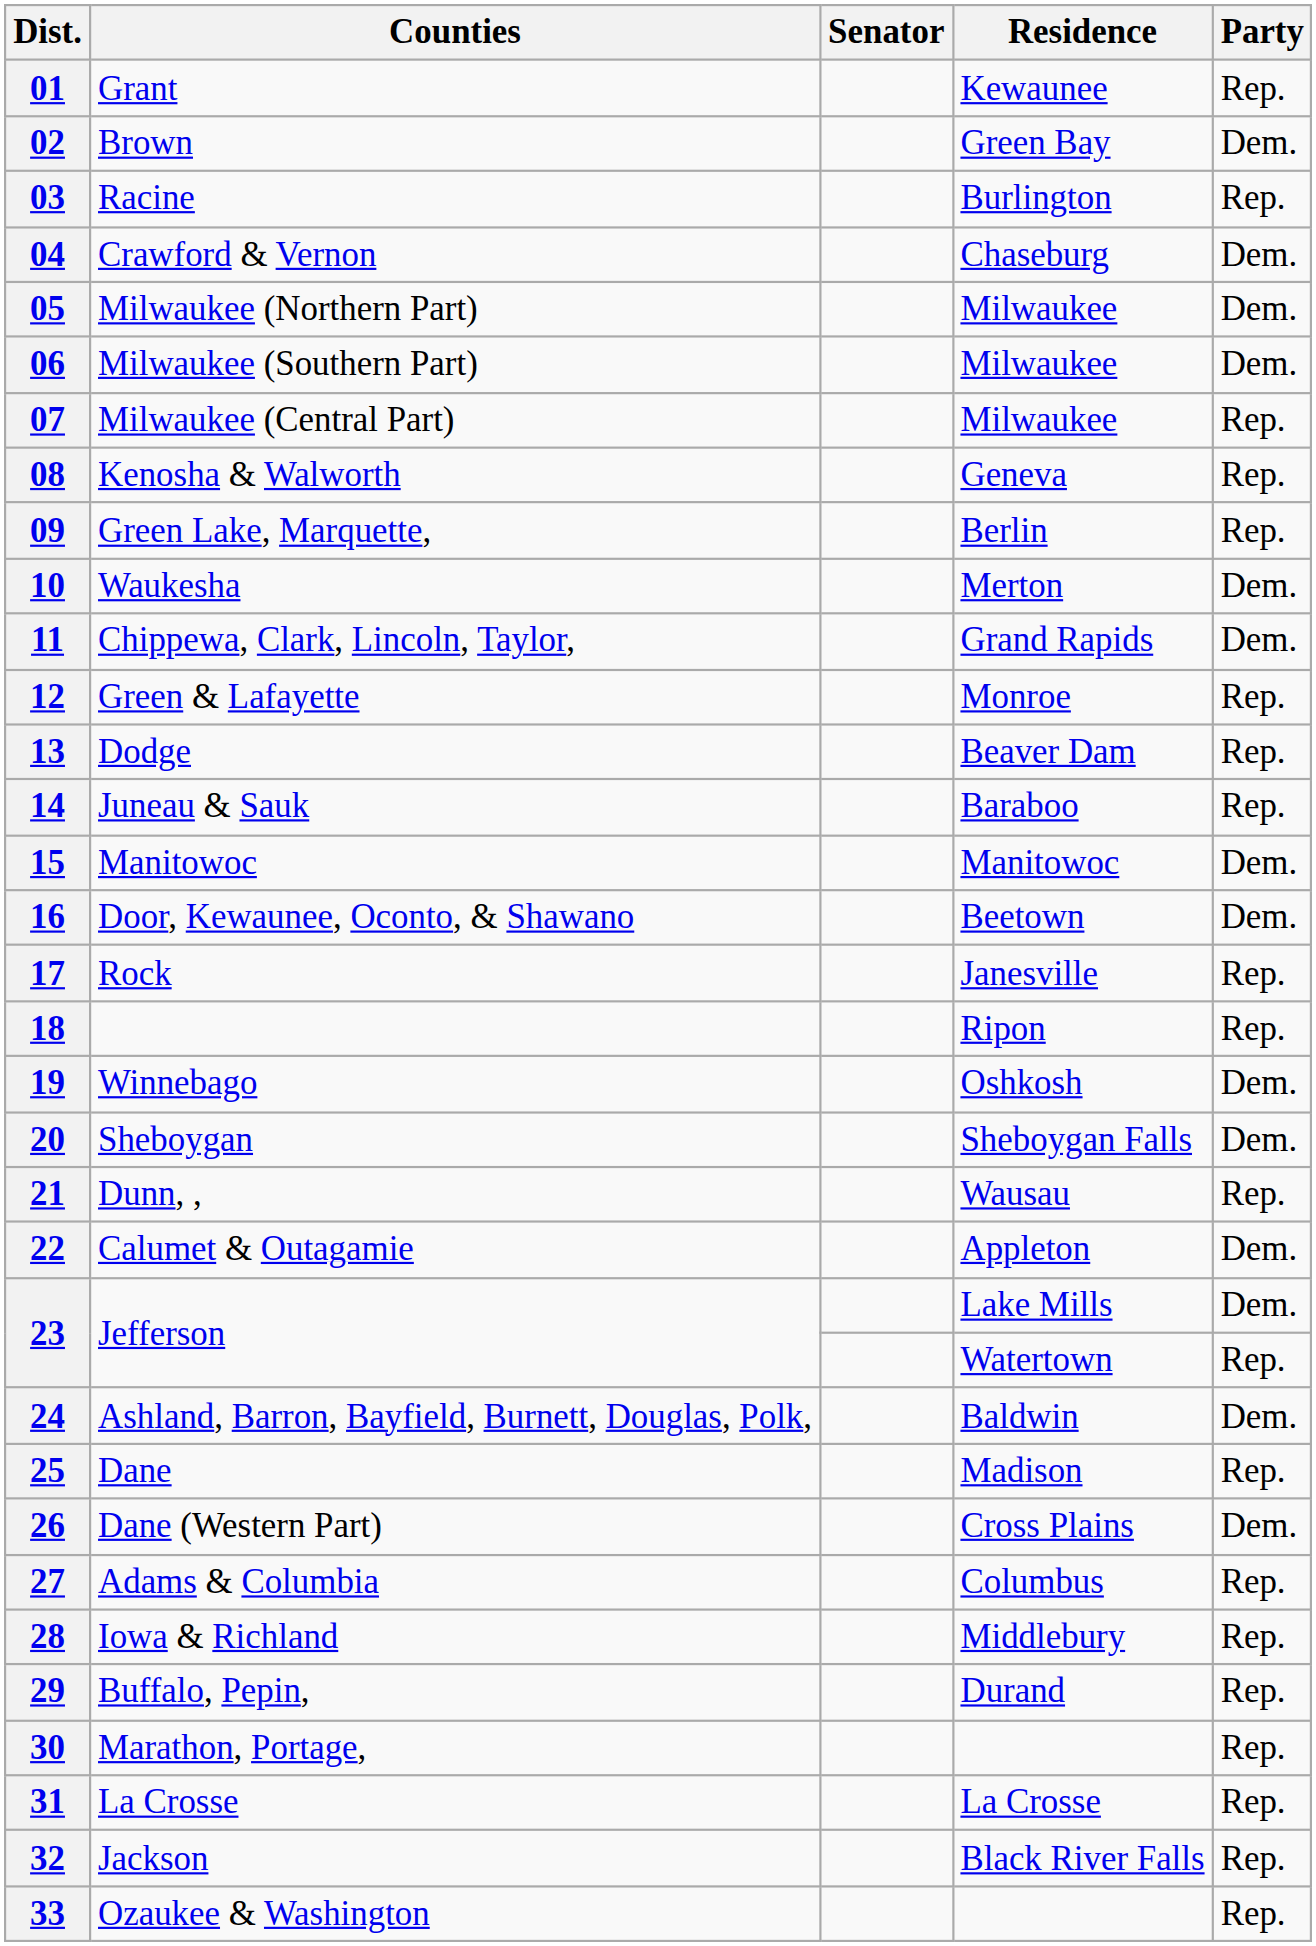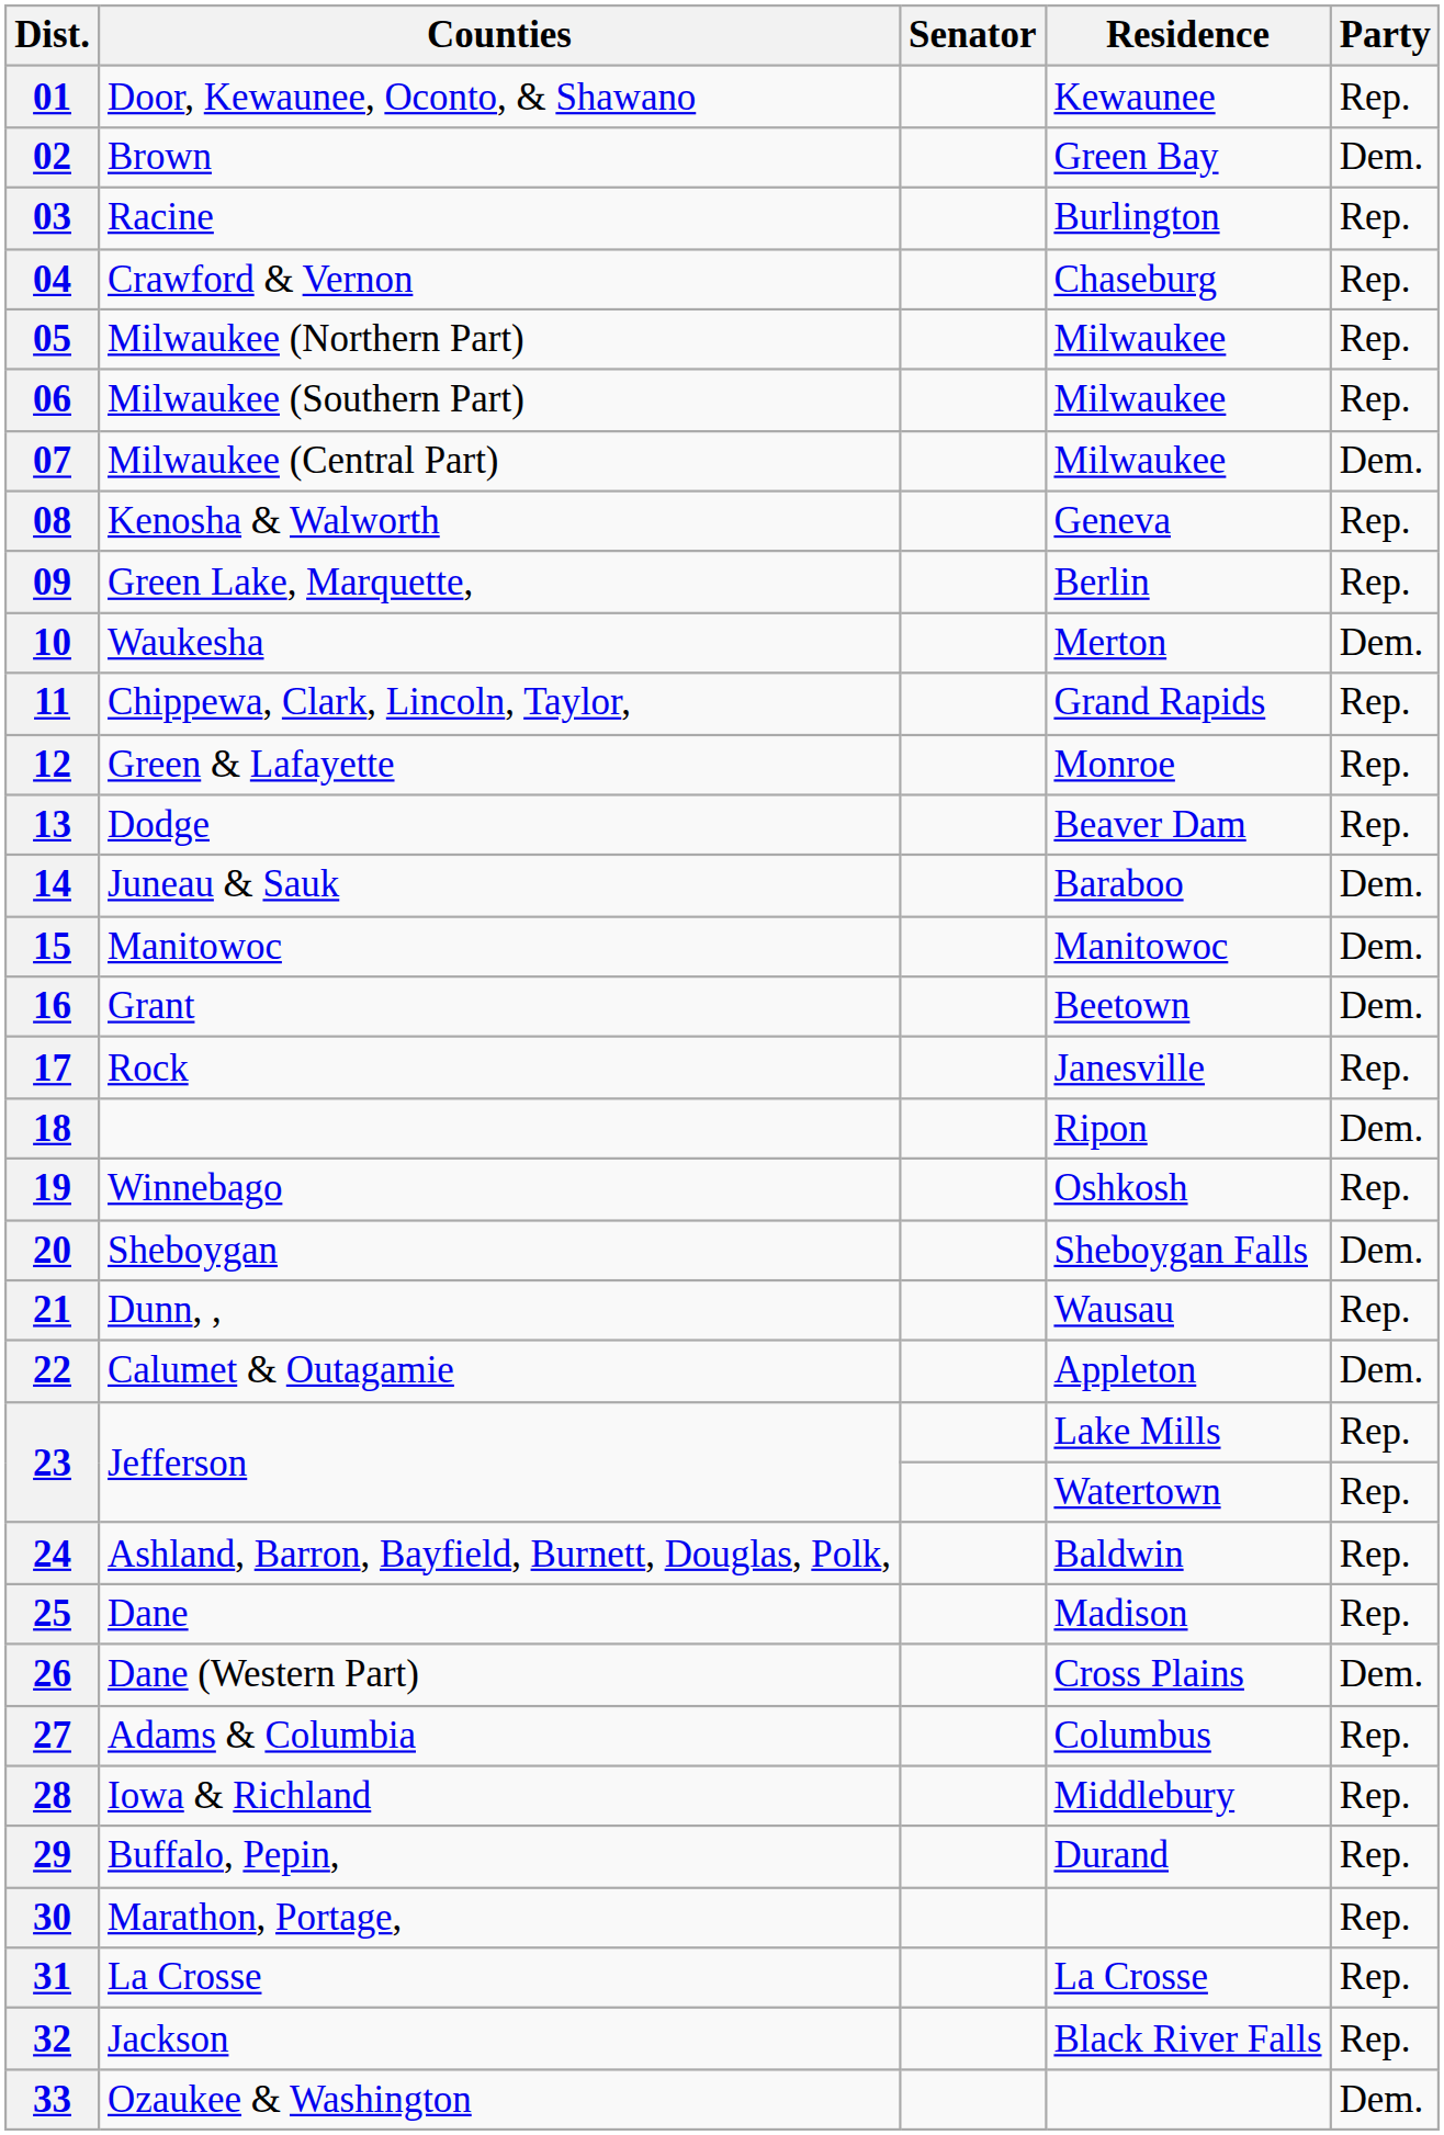 <table class="wikitable sortable">
 <tr>
 <th>Dist.</th>
 <th>Counties</th>
 <th>Senator</th>
 <th>Residence</th>
 <th>Party</th>
 </tr>
 <tr>
 <th><a href='#'>01</a></th>
-<td><a href='#'>Grant</a></td>
+<td><a href='#'>Door</a>, <a href='#'>Kewaunee</a>, <a href='#'>Oconto</a>, & <a href='#'>Shawano</a></td>
 <td></td>
 <td><a href='#'>Kewaunee</a></td>
 <td>Rep.</td>
 </tr>
 <tr>
 <th><a href='#'>02</a></th>
 <td><a href='#'>Brown</a></td>
 <td></td>
 <td><a href='#'>Green Bay</a></td>
 <td>Dem.</td>
 </tr>
 <tr>
 <th><a href='#'>03</a></th>
 <td><a href='#'>Racine</a></td>
 <td></td>
 <td><a href='#'>Burlington</a></td>
 <td>Rep.</td>
 </tr>
 <tr>
 <th><a href='#'>04</a></th>
 <td><a href='#'>Crawford</a> & <a href='#'>Vernon</a></td>
 <td></td>
 <td><a href='#'>Chaseburg</a></td>
-<td>Dem.</td>
+<td>Rep.</td>
 </tr>
 <tr>
 <th><a href='#'>05</a></th>
 <td><a href='#'>Milwaukee</a> (Northern Part)</td>
 <td></td>
 <td><a href='#'>Milwaukee</a></td>
-<td>Dem.</td>
+<td>Rep.</td>
 </tr>
 <tr>
 <th><a href='#'>06</a></th>
 <td><a href='#'>Milwaukee</a> (Southern Part)</td>
 <td></td>
 <td><a href='#'>Milwaukee</a></td>
-<td>Dem.</td>
+<td>Rep.</td>
 </tr>
 <tr>
 <th><a href='#'>07</a></th>
 <td><a href='#'>Milwaukee</a> (Central Part)</td>
 <td></td>
 <td><a href='#'>Milwaukee</a></td>
-<td>Rep.</td>
+<td>Dem.</td>
 </tr>
 <tr>
 <th><a href='#'>08</a></th>
 <td><a href='#'>Kenosha</a> & <a href='#'>Walworth</a></td>
 <td></td>
 <td><a href='#'>Geneva</a></td>
 <td>Rep.</td>
 </tr>
 <tr>
 <th><a href='#'>09</a></th>
 <td><a href='#'>Green Lake</a>, <a href='#'>Marquette</a>, </td>
 <td></td>
 <td><a href='#'>Berlin</a></td>
 <td>Rep.</td>
 </tr>
 <tr>
 <th><a href='#'>10</a></th>
 <td><a href='#'>Waukesha</a></td>
 <td></td>
 <td><a href='#'>Merton</a></td>
 <td>Dem.</td>
 </tr>
 <tr>
 <th><a href='#'>11</a></th>
 <td><a href='#'>Chippewa</a>, <a href='#'>Clark</a>, <a href='#'>Lincoln</a>, <a href='#'>Taylor</a>, </td>
 <td></td>
 <td><a href='#'>Grand Rapids</a></td>
-<td>Dem.</td>
+<td>Rep.</td>
 </tr>
 <tr>
 <th><a href='#'>12</a></th>
 <td><a href='#'>Green</a> & <a href='#'>Lafayette</a></td>
 <td></td>
 <td><a href='#'>Monroe</a></td>
 <td>Rep.</td>
 </tr>
 <tr>
 <th><a href='#'>13</a></th>
 <td><a href='#'>Dodge</a></td>
 <td></td>
 <td><a href='#'>Beaver Dam</a></td>
 <td>Rep.</td>
 </tr>
 <tr>
 <th><a href='#'>14</a></th>
 <td><a href='#'>Juneau</a> & <a href='#'>Sauk</a></td>
 <td></td>
 <td><a href='#'>Baraboo</a></td>
-<td>Rep.</td>
+<td>Dem.</td>
 </tr>
 <tr>
 <th><a href='#'>15</a></th>
 <td><a href='#'>Manitowoc</a></td>
 <td></td>
 <td><a href='#'>Manitowoc</a></td>
 <td>Dem.</td>
 </tr>
 <tr>
 <th><a href='#'>16</a></th>
-<td><a href='#'>Door</a>, <a href='#'>Kewaunee</a>, <a href='#'>Oconto</a>, & <a href='#'>Shawano</a></td>
+<td><a href='#'>Grant</a></td>
 <td></td>
 <td><a href='#'>Beetown</a></td>
 <td>Dem.</td>
 </tr>
 <tr>
 <th><a href='#'>17</a></th>
 <td><a href='#'>Rock</a></td>
 <td></td>
 <td><a href='#'>Janesville</a></td>
 <td>Rep.</td>
 </tr>
 <tr>
 <th><a href='#'>18</a></th>
 <td> </td>
 <td></td>
 <td><a href='#'>Ripon</a></td>
-<td>Rep.</td>
+<td>Dem.</td>
 </tr>
 <tr>
 <th><a href='#'>19</a></th>
 <td><a href='#'>Winnebago</a></td>
 <td></td>
 <td><a href='#'>Oshkosh</a></td>
-<td>Dem.</td>
+<td>Rep.</td>
 </tr>
 <tr>
 <th><a href='#'>20</a></th>
 <td><a href='#'>Sheboygan</a> </td>
 <td></td>
 <td><a href='#'>Sheboygan Falls</a></td>
 <td>Dem.</td>
 </tr>
 <tr>
 <th><a href='#'>21</a></th>
 <td><a href='#'>Dunn</a>, , </td>
 <td></td>
 <td><a href='#'>Wausau</a></td>
 <td>Rep.</td>
 </tr>
 <tr>
 <th><a href='#'>22</a></th>
 <td><a href='#'>Calumet</a> & <a href='#'>Outagamie</a></td>
 <td></td>
 <td><a href='#'>Appleton</a></td>
 <td>Dem.</td>
 </tr>
 <tr>
 <th rowspan="2"><a href='#'>23</a></th>
 <td rowspan="2"><a href='#'>Jefferson</a></td>
 <td> </td>
 <td><a href='#'>Lake Mills</a></td>
-<td>Dem.</td>
+<td>Rep.</td>
 </tr>
 <tr>
 <td> </td>
 <td><a href='#'>Watertown</a></td>
 <td>Rep.</td>
 </tr>
 <tr>
 <th><a href='#'>24</a></th>
 <td><a href='#'>Ashland</a>, <a href='#'>Barron</a>, <a href='#'>Bayfield</a>, <a href='#'>Burnett</a>, <a href='#'>Douglas</a>, <a href='#'>Polk</a>, </td>
 <td></td>
 <td><a href='#'>Baldwin</a></td>
-<td>Dem.</td>
+<td>Rep.</td>
 </tr>
 <tr>
 <th><a href='#'>25</a></th>
 <td><a href='#'>Dane</a> </td>
 <td></td>
 <td><a href='#'>Madison</a></td>
 <td>Rep.</td>
 </tr>
 <tr>
 <th><a href='#'>26</a></th>
 <td><a href='#'>Dane</a> (Western Part)</td>
 <td></td>
 <td><a href='#'>Cross Plains</a></td>
 <td>Dem.</td>
 </tr>
 <tr>
 <th><a href='#'>27</a></th>
 <td><a href='#'>Adams</a> & <a href='#'>Columbia</a></td>
 <td></td>
 <td><a href='#'>Columbus</a></td>
 <td>Rep.</td>
 </tr>
 <tr>
 <th><a href='#'>28</a></th>
 <td><a href='#'>Iowa</a> & <a href='#'>Richland</a></td>
 <td></td>
 <td><a href='#'>Middlebury</a></td>
 <td>Rep.</td>
 </tr>
 <tr>
 <th><a href='#'>29</a></th>
 <td><a href='#'>Buffalo</a>, <a href='#'>Pepin</a>, </td>
 <td></td>
 <td><a href='#'>Durand</a></td>
 <td>Rep.</td>
 </tr>
 <tr>
 <th><a href='#'>30</a></th>
 <td><a href='#'>Marathon</a>, <a href='#'>Portage</a>, </td>
 <td></td>
 <td></td>
 <td>Rep.</td>
 </tr>
 <tr>
 <th><a href='#'>31</a></th>
 <td><a href='#'>La Crosse</a></td>
 <td></td>
 <td><a href='#'>La Crosse</a></td>
 <td>Rep.</td>
 </tr>
 <tr>
 <th><a href='#'>32</a></th>
 <td><a href='#'>Jackson</a> </td>
 <td></td>
 <td><a href='#'>Black River Falls</a></td>
 <td>Rep.</td>
 </tr>
 <tr>
 <th><a href='#'>33</a></th>
 <td><a href='#'>Ozaukee</a> & <a href='#'>Washington</a></td>
 <td></td>
 <td></td>
-<td>Rep.</td>
+<td>Dem.</td>
 </tr>
 </table>
